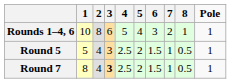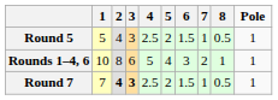 <table class="wikitable" style="font-size: 85%;">
 <tr>
 <th></th>
 <th>1</th>
 <th>2</th>
 <th>3</th>
 <th>4</th>
 <th>5</th>
 <th>6</th>
 <th>7</th>
 <th>8</th>
 <td> <strong>Pole</strong> </td>
 </tr>
 <tr align="center">
+<th>Round 5</th>
+<td style="background:#ffffbf;">5</td>
+<td style="background:#dfdfdf;">4</td>
+<td style="background:#ffdf9f;">3</td>
+<td style="background:#dfffdf;">2.5</td>
+<td style="background:#dfffdf;">2</td>
+<td style="background:#dfffdf;">1.5</td>
+<td style="background:#dfffdf;">1</td>
+<td style="background:#dfffdf;">0.5</td>
+<td>1</td>
+</tr>
+<tr align="center">
 <th>Rounds 1–4, 6</th>
 <td style="background:#ffffbf;">10</td>
 <td style="background:#dfdfdf;">8</td>
 <td style="background:#ffdf9f;">6</td>
 <td style="background:#dfffdf;">5</td>
 <td style="background:#dfffdf;">4</td>
 <td style="background:#dfffdf;">3</td>
 <td style="background:#dfffdf;">2</td>
 <td style="background:#dfffdf;">1</td>
 <td>1</td>
 </tr>
 <tr align="center">
-<th>Round 5</th>
-<td style="background:#ffffbf;">5</td>
-<td style="background:#dfdfdf;">4</td>
-<td style="background:#ffdf9f;">3</td>
-<td style="background:#dfffdf;">2.5</td>
-<td style="background:#dfffdf;">2</td>
-<td style="background:#dfffdf;">1.5</td>
-<td style="background:#dfffdf;">1</td>
-<td style="background:#dfffdf;">0.5</td>
-<td>1</td>
-</tr>
-<tr align="center">
 <th>Round 7</th>
-<td style="background:#ffffbf;">8</td>
-<td style="background:#dfdfdf;">4</td>
+<td style="background:#ffffbf;">7</td>
+<td style="background:#dfdfdf;"><strong>4</strong></td>
 <td style="background:#ffdf9f;"><strong>3</strong></td>
 <td style="background:#dfffdf;">2.5</td>
 <td style="background:#dfffdf;">2</td>
 <td style="background:#dfffdf;">1.5</td>
 <td style="background:#dfffdf;">1</td>
 <td style="background:#dfffdf;">0.5</td>
 <td>1</td>
 </tr>
 </table>
